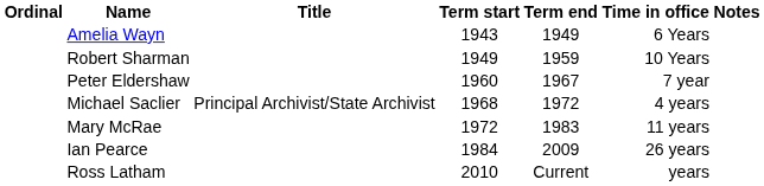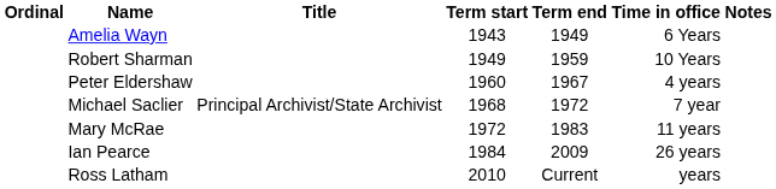 <table>
 <tr>
 <th>Ordinal</th>
 <th>Name</th>
 <th>Title</th>
 <th>Term start</th>
 <th>Term end</th>
 <th>Time in office</th>
 <th>Notes</th>
 </tr>
 <tr>
 <td align=center></td>
 <td><a href='#'>Amelia Wayn</a></td>
 <td rowspan="7">Principal Archivist/State Archivist</td>
 <td align="center">1943</td>
 <td align="center">1949</td>
 <td align="right">6 Years</td>
 <td></td>
 </tr>
 <tr>
 <td align=center></td>
 <td>Robert Sharman</td>
 <td align="center">1949</td>
 <td align="center">1959</td>
 <td align="right">10 Years</td>
 <td></td>
 </tr>
 <tr>
 <td align=center></td>
 <td>Peter Eldershaw</td>
 <td align="center">1960</td>
 <td align="center">1967</td>
-<td align="right">7 year</td>
+<td align="right">4 years</td>
 <td></td>
 </tr>
 <tr>
 <td align=center></td>
 <td>Michael Saclier</td>
 <td align="center">1968</td>
 <td align="center">1972</td>
-<td align="right">4 years</td>
+<td align="right">7 year</td>
 <td></td>
 </tr>
 <tr>
 <td align=center></td>
 <td>Mary McRae</td>
 <td align="center">1972</td>
 <td align="center">1983</td>
 <td align="right">11 years</td>
 <td></td>
 </tr>
 <tr>
 <td align=center></td>
 <td>Ian Pearce</td>
 <td align="center">1984</td>
 <td align="center">2009</td>
 <td align="right">26 years</td>
 <td></td>
 </tr>
 <tr>
 <td align=center></td>
 <td>Ross Latham</td>
 <td align="center">2010</td>
 <td align="center">Current</td>
 <td align="right"> years</td>
 <td></td>
 </tr>
 </table>
